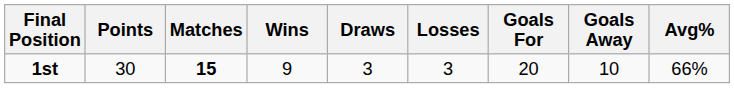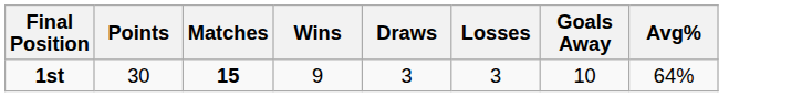 <table class="wikitable" style="font-size: 95%; text-align: center;">
 <tr>
 <th width=60>Final Position</th>
 <th width=60>Points</th>
 <th width=60>Matches</th>
 <th width=60>Wins</th>
 <th width=60>Draws</th>
 <th width=60>Losses</th>
-<th width=60>Goals For</th>
 <th width=60>Goals Away</th>
 <th width=60>Avg%</th>
 </tr>
 <tr>
 <td><strong>1st</strong></td>
 <td>30</td>
 <td><strong>15</strong></td>
 <td>9</td>
 <td>3</td>
 <td>3</td>
-<td>20</td>
 <td>10</td>
-<td>66%</td>
+<td>64%</td>
 </tr>
 </table>
